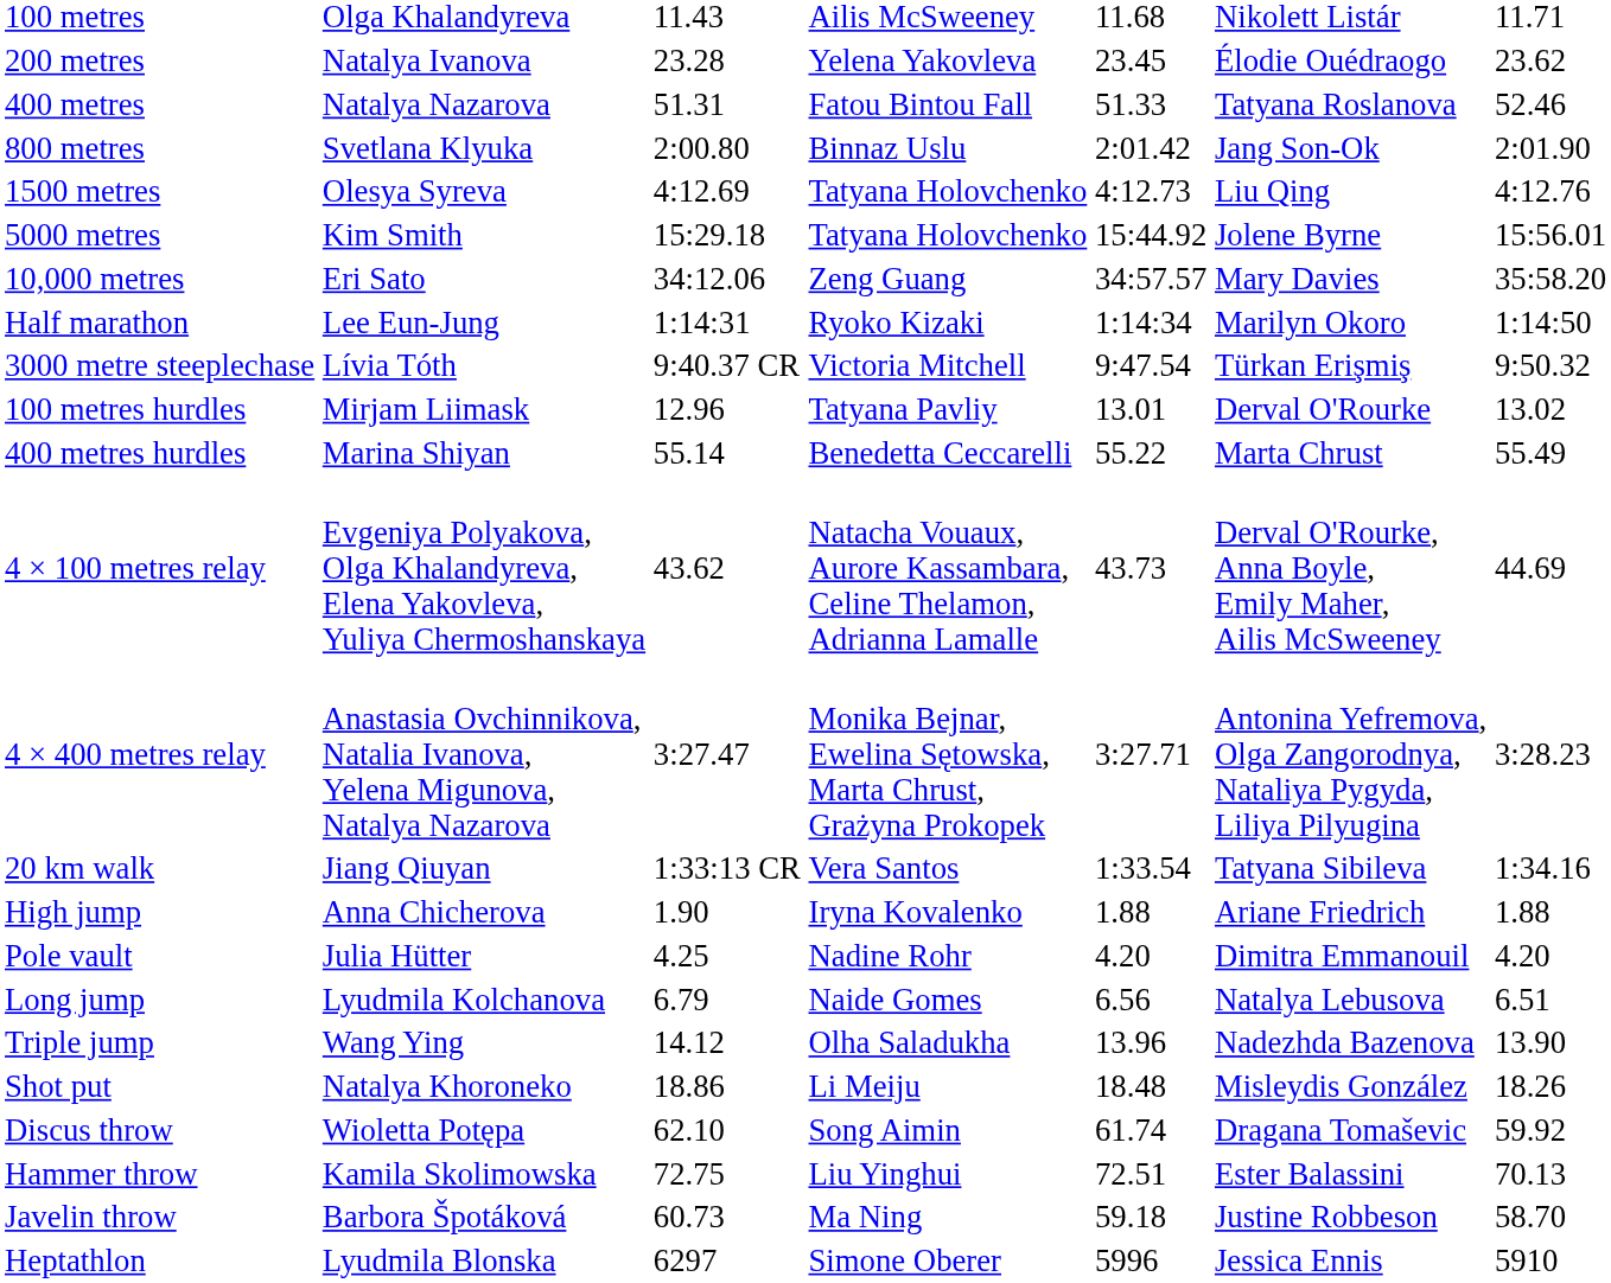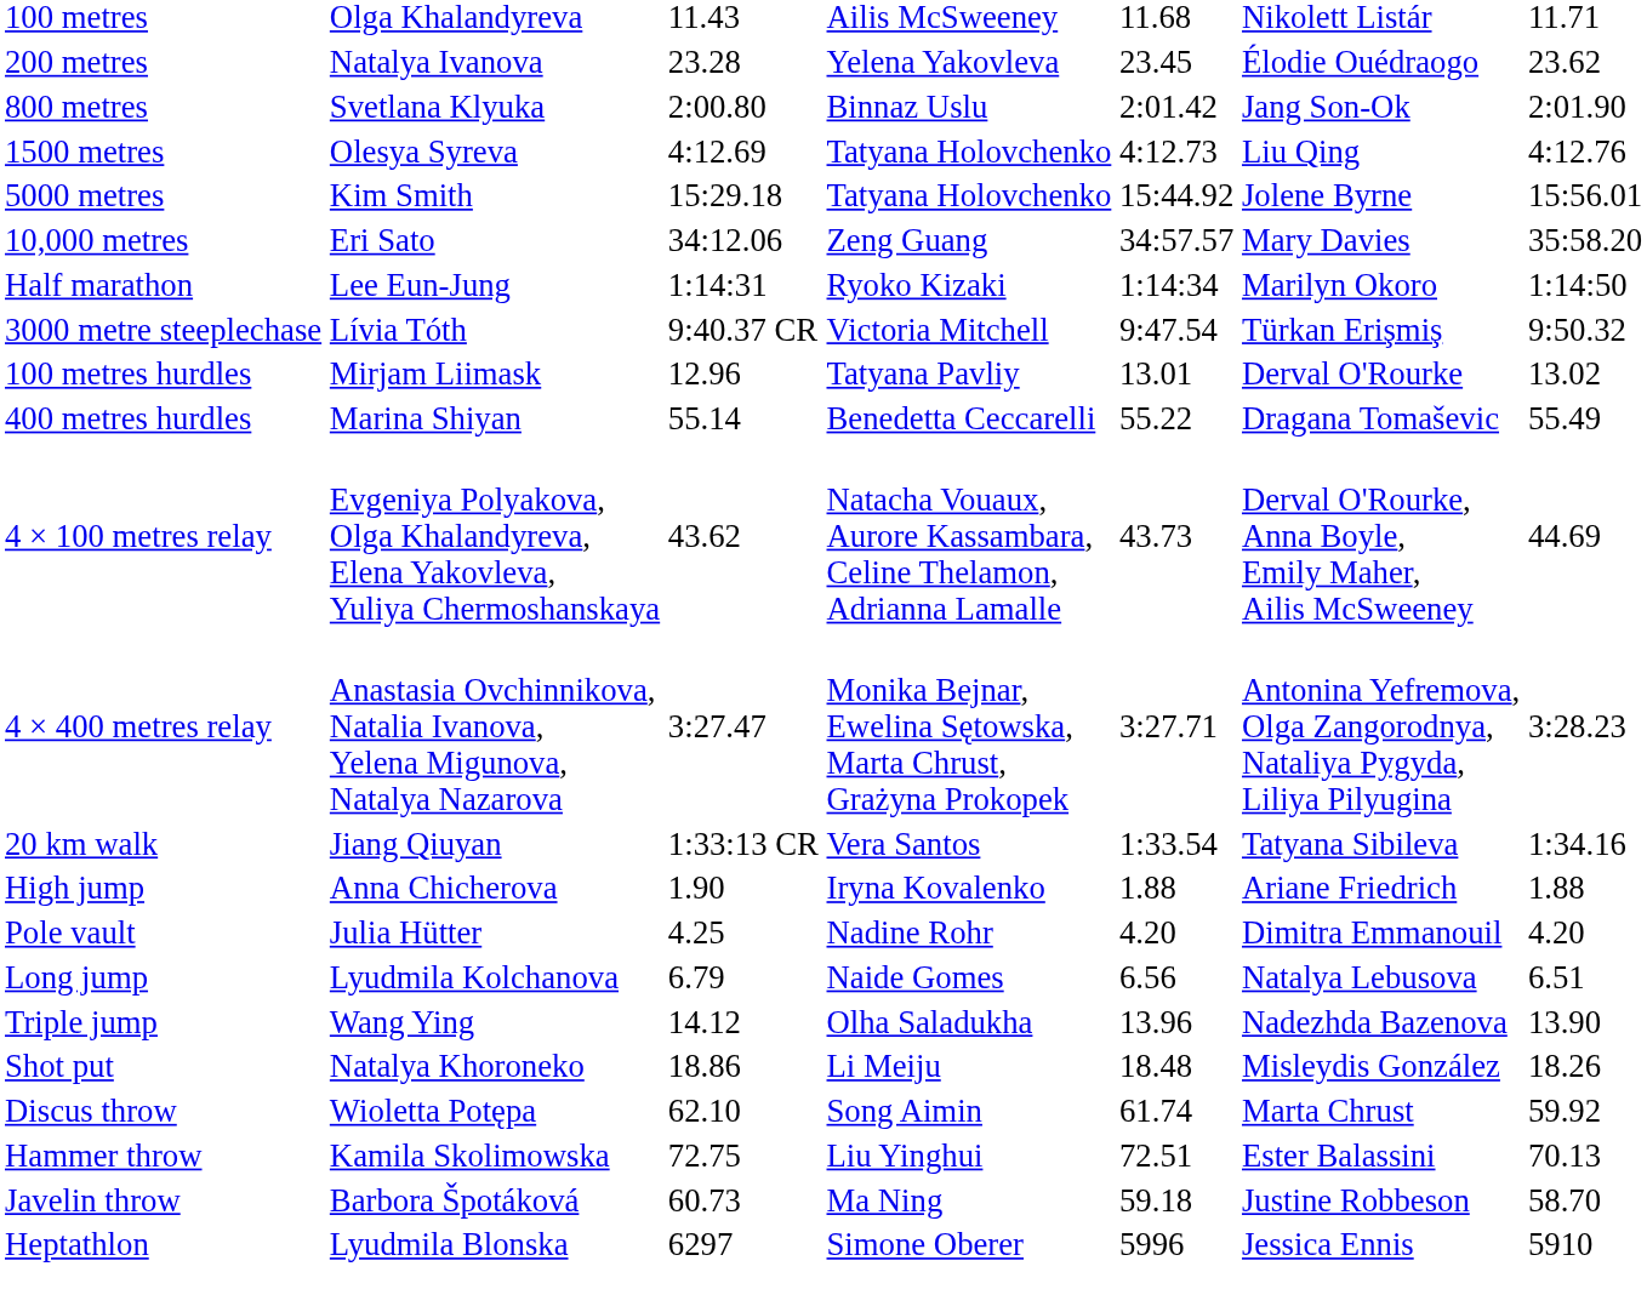 <table>
 <tr>
 <td><a href='#'>100 metres</a><br></td>
 <td><a href='#'>Olga Khalandyreva</a><br> </td>
 <td>11.43</td>
 <td><a href='#'>Ailis McSweeney</a><br> </td>
 <td>11.68</td>
 <td><a href='#'>Nikolett Listár</a><br> </td>
 <td>11.71</td>
 </tr>
 <tr>
 <td><a href='#'>200 metres</a><br></td>
 <td><a href='#'>Natalya Ivanova</a><br> </td>
 <td>23.28</td>
 <td><a href='#'>Yelena Yakovleva</a><br> </td>
 <td>23.45</td>
 <td><a href='#'>Élodie Ouédraogo</a><br> </td>
 <td>23.62</td>
-</tr>
-<tr>
-<td><a href='#'>400 metres</a><br></td>
-<td><a href='#'>Natalya Nazarova</a><br> </td>
-<td>51.31</td>
-<td><a href='#'>Fatou Bintou Fall</a><br> </td>
-<td>51.33</td>
-<td><a href='#'>Tatyana Roslanova</a><br> </td>
-<td>52.46</td>
 </tr>
 <tr>
 <td><a href='#'>800 metres</a><br></td>
 <td><a href='#'>Svetlana Klyuka</a><br> </td>
 <td>2:00.80</td>
 <td><a href='#'>Binnaz Uslu</a><br> </td>
 <td>2:01.42</td>
 <td><a href='#'>Jang Son-Ok</a><br> </td>
 <td>2:01.90</td>
 </tr>
 <tr>
 <td><a href='#'>1500 metres</a><br></td>
 <td><a href='#'>Olesya Syreva</a><br> </td>
 <td>4:12.69</td>
 <td><a href='#'>Tatyana Holovchenko</a><br> </td>
 <td>4:12.73</td>
 <td><a href='#'>Liu Qing</a><br> </td>
 <td>4:12.76</td>
 </tr>
 <tr>
 <td><a href='#'>5000 metres</a><br></td>
 <td><a href='#'>Kim Smith</a><br> </td>
 <td>15:29.18</td>
 <td><a href='#'>Tatyana Holovchenko</a><br> </td>
 <td>15:44.92</td>
 <td><a href='#'>Jolene Byrne</a><br> </td>
 <td>15:56.01</td>
 </tr>
 <tr>
 <td><a href='#'>10,000 metres</a><br></td>
 <td><a href='#'>Eri Sato</a><br> </td>
 <td>34:12.06</td>
 <td><a href='#'>Zeng Guang</a><br> </td>
 <td>34:57.57</td>
 <td><a href='#'>Mary Davies</a><br> </td>
 <td>35:58.20</td>
 </tr>
 <tr>
 <td><a href='#'>Half marathon</a><br></td>
 <td><a href='#'>Lee Eun-Jung</a><br> </td>
 <td>1:14:31</td>
 <td><a href='#'>Ryoko Kizaki</a><br> </td>
 <td>1:14:34</td>
 <td><a href='#'>Marilyn Okoro</a><br> </td>
 <td>1:14:50</td>
 </tr>
 <tr>
 <td><a href='#'>3000 metre steeplechase</a><br></td>
 <td><a href='#'>Lívia Tóth</a><br> </td>
 <td>9:40.37 CR</td>
 <td><a href='#'>Victoria Mitchell</a><br> </td>
 <td>9:47.54</td>
 <td><a href='#'>Türkan Erişmiş</a><br> </td>
 <td>9:50.32</td>
 </tr>
 <tr>
 <td><a href='#'>100 metres hurdles</a><br></td>
 <td><a href='#'>Mirjam Liimask</a><br> </td>
 <td>12.96</td>
 <td><a href='#'>Tatyana Pavliy</a><br> </td>
 <td>13.01</td>
 <td><a href='#'>Derval O'Rourke</a><br> </td>
 <td>13.02</td>
 </tr>
 <tr>
 <td><a href='#'>400 metres hurdles</a><br></td>
 <td><a href='#'>Marina Shiyan</a><br> </td>
 <td>55.14</td>
 <td><a href='#'>Benedetta Ceccarelli</a><br> </td>
 <td>55.22</td>
-<td><a href='#'>Marta Chrust</a><br> </td>
+<td><a href='#'>Dragana Tomaševic</a><br> </td>
 <td>55.49</td>
 </tr>
 <tr>
 <td><a href='#'>4 × 100 metres relay</a><br></td>
 <td><br><a href='#'>Evgeniya Polyakova</a>,<br><a href='#'>Olga Khalandyreva</a>,<br><a href='#'>Elena Yakovleva</a>,<br><a href='#'>Yuliya Chermoshanskaya</a></td>
 <td>43.62</td>
 <td><br><a href='#'>Natacha Vouaux</a>,<br><a href='#'>Aurore Kassambara</a>,<br><a href='#'>Celine Thelamon</a>,<br><a href='#'>Adrianna Lamalle</a></td>
 <td>43.73</td>
 <td><br><a href='#'>Derval O'Rourke</a>,<br><a href='#'>Anna Boyle</a>,<br><a href='#'>Emily Maher</a>,<br><a href='#'>Ailis McSweeney</a></td>
 <td>44.69</td>
 </tr>
 <tr>
 <td><a href='#'>4 × 400 metres relay</a><br></td>
 <td><br><a href='#'>Anastasia Ovchinnikova</a>,<br><a href='#'>Natalia Ivanova</a>,<br><a href='#'>Yelena Migunova</a>,<br><a href='#'>Natalya Nazarova</a></td>
 <td>3:27.47</td>
 <td><br><a href='#'>Monika Bejnar</a>,<br><a href='#'>Ewelina Sętowska</a>,<br><a href='#'>Marta Chrust</a>,<br><a href='#'>Grażyna Prokopek</a></td>
 <td>3:27.71</td>
 <td><br><a href='#'>Antonina Yefremova</a>,<br><a href='#'>Olga Zangorodnya</a>,<br><a href='#'>Nataliya Pygyda</a>,<br><a href='#'>Liliya Pilyugina</a></td>
 <td>3:28.23</td>
 </tr>
 <tr>
 <td><a href='#'>20 km walk</a><br></td>
 <td><a href='#'>Jiang Qiuyan</a><br> </td>
 <td>1:33:13 CR</td>
 <td><a href='#'>Vera Santos</a><br> </td>
 <td>1:33.54</td>
 <td><a href='#'>Tatyana Sibileva</a><br> </td>
 <td>1:34.16</td>
 </tr>
 <tr>
 <td><a href='#'>High jump</a><br></td>
 <td><a href='#'>Anna Chicherova</a><br> </td>
 <td>1.90</td>
 <td><a href='#'>Iryna Kovalenko</a><br> </td>
 <td>1.88</td>
 <td><a href='#'>Ariane Friedrich</a><br> </td>
 <td>1.88</td>
 </tr>
 <tr>
 <td><a href='#'>Pole vault</a><br></td>
 <td><a href='#'>Julia Hütter</a><br> </td>
 <td>4.25</td>
 <td><a href='#'>Nadine Rohr</a><br> </td>
 <td>4.20</td>
 <td><a href='#'>Dimitra Emmanouil</a><br> </td>
 <td>4.20</td>
 </tr>
 <tr>
 <td><a href='#'>Long jump</a><br></td>
 <td><a href='#'>Lyudmila Kolchanova</a><br> </td>
 <td>6.79</td>
 <td><a href='#'>Naide Gomes</a><br> </td>
 <td>6.56</td>
 <td><a href='#'>Natalya Lebusova</a><br> </td>
 <td>6.51</td>
 </tr>
 <tr>
 <td><a href='#'>Triple jump</a><br></td>
 <td><a href='#'>Wang Ying</a><br> </td>
 <td>14.12</td>
 <td><a href='#'>Olha Saladukha</a><br> </td>
 <td>13.96</td>
 <td><a href='#'>Nadezhda Bazenova</a><br> </td>
 <td>13.90</td>
 </tr>
 <tr>
 <td><a href='#'>Shot put</a><br></td>
 <td><a href='#'>Natalya Khoroneko</a><br> </td>
 <td>18.86</td>
 <td><a href='#'>Li Meiju</a><br> </td>
 <td>18.48</td>
 <td><a href='#'>Misleydis González</a><br> </td>
 <td>18.26</td>
 </tr>
 <tr>
 <td><a href='#'>Discus throw</a><br></td>
 <td><a href='#'>Wioletta Potępa</a><br> </td>
 <td>62.10</td>
 <td><a href='#'>Song Aimin</a><br> </td>
 <td>61.74</td>
-<td><a href='#'>Dragana Tomaševic</a><br> </td>
+<td><a href='#'>Marta Chrust</a><br> </td>
 <td>59.92</td>
 </tr>
 <tr>
 <td><a href='#'>Hammer throw</a><br></td>
 <td><a href='#'>Kamila Skolimowska</a><br> </td>
 <td>72.75</td>
 <td><a href='#'>Liu Yinghui</a><br> </td>
 <td>72.51</td>
 <td><a href='#'>Ester Balassini</a><br> </td>
 <td>70.13</td>
 </tr>
 <tr>
 <td><a href='#'>Javelin throw</a><br></td>
 <td><a href='#'>Barbora Špotáková</a><br> </td>
 <td>60.73</td>
 <td><a href='#'>Ma Ning</a><br> </td>
 <td>59.18</td>
 <td><a href='#'>Justine Robbeson</a><br> </td>
 <td>58.70</td>
 </tr>
 <tr>
 <td><a href='#'>Heptathlon</a><br></td>
 <td><a href='#'>Lyudmila Blonska</a><br> </td>
 <td>6297</td>
 <td><a href='#'>Simone Oberer</a><br> </td>
 <td>5996</td>
 <td><a href='#'>Jessica Ennis</a><br> </td>
 <td>5910</td>
 </tr>
 </table>
